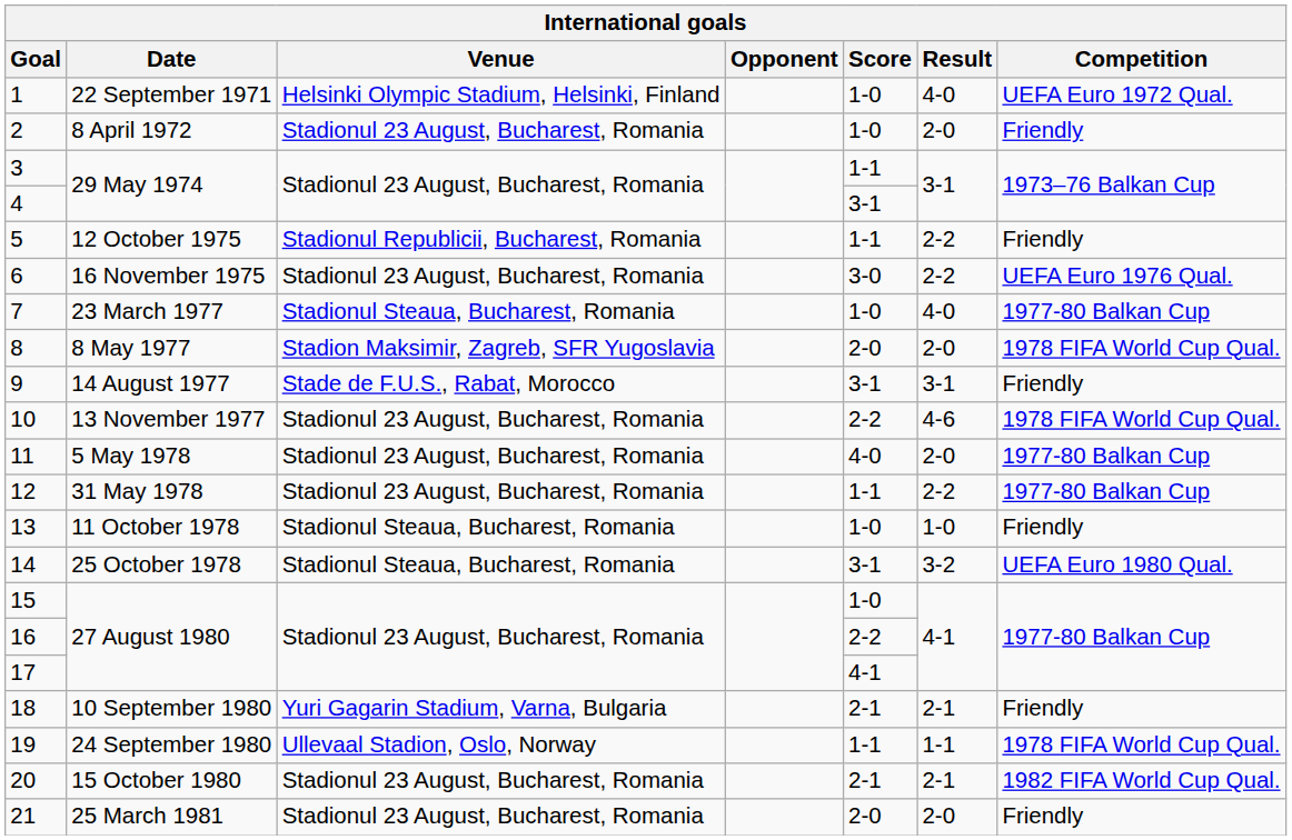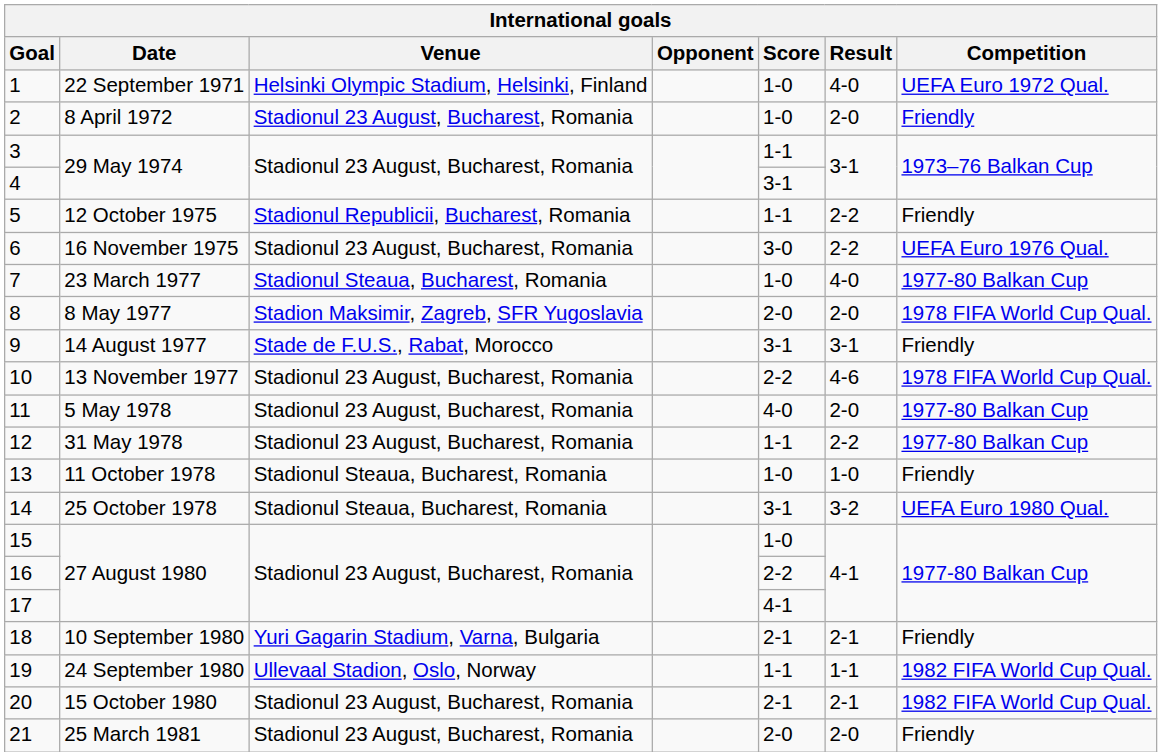 <table class="wikitable" style="font-size:100%">
 <tr>
 <th colspan="7"><strong>International goals</strong></th>
 </tr>
 <tr>
 <th>Goal</th>
 <th>Date</th>
 <th>Venue</th>
 <th>Opponent</th>
 <th>Score</th>
 <th>Result</th>
 <th>Competition</th>
 </tr>
 <tr>
 <td>1</td>
 <td>22 September 1971</td>
 <td><a href='#'>Helsinki Olympic Stadium</a>, <a href='#'>Helsinki</a>, Finland</td>
 <td></td>
 <td>1-0</td>
 <td>4-0</td>
 <td><a href='#'>UEFA Euro 1972 Qual.</a></td>
 </tr>
 <tr>
 <td>2</td>
 <td>8 April 1972</td>
 <td><a href='#'>Stadionul 23 August</a>, <a href='#'>Bucharest</a>, Romania</td>
 <td></td>
 <td>1-0</td>
 <td>2-0</td>
 <td><a href='#'>Friendly</a></td>
 </tr>
 <tr>
 <td>3</td>
 <td rowspan="2">29 May 1974</td>
 <td rowspan="2">Stadionul 23 August, Bucharest, Romania</td>
 <td rowspan="2"></td>
 <td>1-1</td>
 <td rowspan="2">3-1</td>
 <td rowspan="2"><a href='#'>1973–76 Balkan Cup</a></td>
 </tr>
 <tr>
 <td>4</td>
 <td>3-1</td>
 </tr>
 <tr>
 <td>5</td>
 <td>12 October 1975</td>
 <td><a href='#'>Stadionul Republicii</a>, <a href='#'>Bucharest</a>, Romania</td>
 <td></td>
 <td>1-1</td>
 <td>2-2</td>
 <td>Friendly</td>
 </tr>
 <tr>
 <td>6</td>
 <td>16 November 1975</td>
 <td>Stadionul 23 August, Bucharest, Romania</td>
 <td></td>
 <td>3-0</td>
 <td>2-2</td>
 <td><a href='#'>UEFA Euro 1976 Qual.</a></td>
 </tr>
 <tr>
 <td>7</td>
 <td>23 March 1977</td>
 <td><a href='#'>Stadionul Steaua</a>, <a href='#'>Bucharest</a>, Romania</td>
 <td></td>
 <td>1-0</td>
 <td>4-0</td>
 <td><a href='#'>1977-80 Balkan Cup</a></td>
 </tr>
 <tr>
 <td>8</td>
 <td>8 May 1977</td>
 <td><a href='#'>Stadion Maksimir</a>, <a href='#'>Zagreb</a>, <a href='#'>SFR Yugoslavia</a></td>
 <td></td>
 <td>2-0</td>
 <td>2-0</td>
 <td><a href='#'>1978 FIFA World Cup Qual.</a></td>
 </tr>
 <tr>
 <td>9</td>
 <td>14 August 1977</td>
 <td><a href='#'>Stade de F.U.S.</a>, <a href='#'>Rabat</a>, Morocco</td>
 <td></td>
 <td>3-1</td>
 <td>3-1</td>
 <td>Friendly</td>
 </tr>
 <tr>
 <td>10</td>
 <td>13 November 1977</td>
 <td>Stadionul 23 August, Bucharest, Romania</td>
 <td></td>
 <td>2-2</td>
 <td>4-6</td>
 <td><a href='#'>1978 FIFA World Cup Qual.</a></td>
 </tr>
 <tr>
 <td>11</td>
 <td>5 May 1978</td>
 <td>Stadionul 23 August, Bucharest, Romania</td>
 <td></td>
 <td>4-0</td>
 <td>2-0</td>
 <td><a href='#'>1977-80 Balkan Cup</a></td>
 </tr>
 <tr>
 <td>12</td>
 <td>31 May 1978</td>
 <td>Stadionul 23 August, Bucharest, Romania</td>
 <td></td>
 <td>1-1</td>
 <td>2-2</td>
 <td><a href='#'>1977-80 Balkan Cup</a></td>
 </tr>
 <tr>
 <td>13</td>
 <td>11 October 1978</td>
 <td>Stadionul Steaua, Bucharest, Romania</td>
 <td></td>
 <td>1-0</td>
 <td>1-0</td>
 <td>Friendly</td>
 </tr>
 <tr>
 <td>14</td>
 <td>25 October 1978</td>
 <td>Stadionul Steaua, Bucharest, Romania</td>
 <td></td>
 <td>3-1</td>
 <td>3-2</td>
 <td><a href='#'>UEFA Euro 1980 Qual.</a></td>
 </tr>
 <tr>
 <td>15</td>
 <td rowspan="3">27 August 1980</td>
 <td rowspan="3">Stadionul 23 August, Bucharest, Romania</td>
 <td rowspan="3"></td>
 <td>1-0</td>
 <td rowspan="3">4-1</td>
 <td rowspan="3"><a href='#'>1977-80 Balkan Cup</a></td>
 </tr>
 <tr>
 <td>16</td>
 <td>2-2</td>
 </tr>
 <tr>
 <td>17</td>
 <td>4-1</td>
 </tr>
 <tr>
 <td>18</td>
 <td>10 September 1980</td>
 <td><a href='#'>Yuri Gagarin Stadium</a>, <a href='#'>Varna</a>, Bulgaria</td>
 <td></td>
 <td>2-1</td>
 <td>2-1</td>
 <td>Friendly</td>
 </tr>
 <tr>
 <td>19</td>
 <td>24 September 1980</td>
 <td><a href='#'>Ullevaal Stadion</a>, <a href='#'>Oslo</a>, Norway</td>
 <td></td>
 <td>1-1</td>
 <td>1-1</td>
-<td><a href='#'>1978 FIFA World Cup Qual.</a></td>
+<td><a href='#'>1982 FIFA World Cup Qual.</a></td>
 </tr>
 <tr>
 <td>20</td>
 <td>15 October 1980</td>
 <td>Stadionul 23 August, Bucharest, Romania</td>
 <td></td>
 <td>2-1</td>
 <td>2-1</td>
 <td><a href='#'>1982 FIFA World Cup Qual.</a></td>
 </tr>
 <tr>
 <td>21</td>
 <td>25 March 1981</td>
 <td>Stadionul 23 August, Bucharest, Romania</td>
 <td></td>
 <td>2-0</td>
 <td>2-0</td>
 <td>Friendly</td>
 </tr>
 </table>
